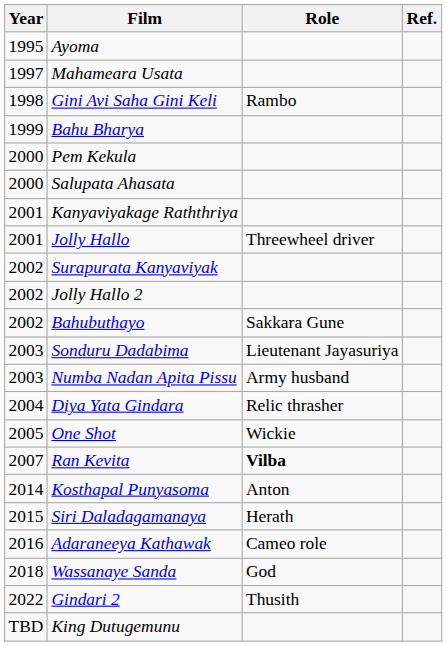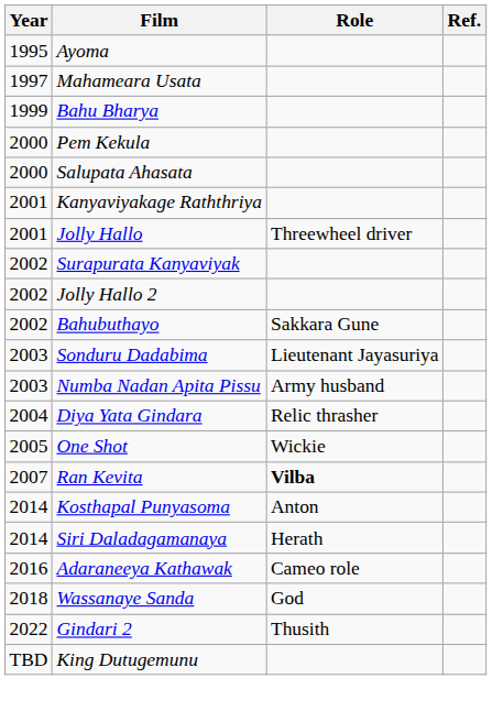 <table class="wikitable">
 <tr>
 <th>Year</th>
 <th>Film</th>
 <th>Role</th>
 <th>Ref.</th>
 </tr>
 <tr>
 <td>1995</td>
 <td><em>Ayoma</em></td>
 <td></td>
 <td></td>
 </tr>
 <tr>
 <td>1997</td>
 <td><em>Mahameara Usata</em></td>
 <td></td>
-<td></td>
-</tr>
-<tr>
-<td>1998</td>
-<td><em><a href='#'>Gini Avi Saha Gini Keli</a></em></td>
-<td>Rambo</td>
 <td></td>
 </tr>
 <tr>
 <td>1999</td>
 <td><em><a href='#'>Bahu Bharya</a></em></td>
 <td></td>
 <td></td>
 </tr>
 <tr>
 <td>2000</td>
 <td><em>Pem Kekula</em></td>
 <td></td>
 <td></td>
 </tr>
 <tr>
 <td>2000</td>
 <td><em>Salupata Ahasata</em></td>
 <td></td>
 <td></td>
 </tr>
 <tr>
 <td>2001</td>
 <td><em>Kanyaviyakage Raththriya</em></td>
 <td></td>
 <td></td>
 </tr>
 <tr>
 <td>2001</td>
 <td><em><a href='#'>Jolly Hallo</a></em></td>
 <td>Threewheel driver</td>
 <td></td>
 </tr>
 <tr>
 <td>2002</td>
 <td><em><a href='#'>Surapurata Kanyaviyak</a></em></td>
 <td></td>
 <td></td>
 </tr>
 <tr>
 <td>2002</td>
 <td><em>Jolly Hallo 2</em></td>
 <td></td>
 <td></td>
 </tr>
 <tr>
 <td>2002</td>
 <td><em><a href='#'>Bahubuthayo</a></em></td>
 <td>Sakkara Gune</td>
 <td></td>
 </tr>
 <tr>
 <td>2003</td>
 <td><em><a href='#'>Sonduru Dadabima</a></em></td>
 <td>Lieutenant Jayasuriya</td>
 <td></td>
 </tr>
 <tr>
 <td>2003</td>
 <td><em><a href='#'>Numba Nadan Apita Pissu</a></em></td>
 <td>Army husband</td>
 <td></td>
 </tr>
 <tr>
 <td>2004</td>
 <td><em><a href='#'>Diya Yata Gindara</a></em></td>
 <td>Relic thrasher</td>
 <td></td>
 </tr>
 <tr>
 <td>2005</td>
 <td><em><a href='#'>One Shot</a></em></td>
 <td>Wickie</td>
 <td></td>
 </tr>
 <tr>
 <td>2007</td>
 <td><em><a href='#'>Ran Kevita</a></em></td>
 <td><strong>Vilba</strong></td>
 <td></td>
 </tr>
 <tr>
 <td>2014</td>
 <td><em><a href='#'>Kosthapal Punyasoma</a></em></td>
 <td>Anton</td>
 <td></td>
 </tr>
 <tr>
-<td>2015</td>
+<td>2014</td>
 <td><em><a href='#'>Siri Daladagamanaya</a></em></td>
 <td>Herath</td>
 <td></td>
 </tr>
 <tr>
 <td>2016</td>
 <td><em><a href='#'>Adaraneeya Kathawak</a></em></td>
 <td>Cameo role</td>
 <td></td>
 </tr>
 <tr>
 <td>2018</td>
 <td><em><a href='#'>Wassanaye Sanda</a></em></td>
 <td>God</td>
 <td></td>
 </tr>
 <tr>
 <td>2022</td>
 <td><em><a href='#'>Gindari 2</a></em></td>
 <td>Thusith</td>
 <td></td>
 </tr>
 <tr>
 <td>TBD</td>
 <td><em>King Dutugemunu</em></td>
 <td></td>
 <td></td>
 </tr>
 </table>
